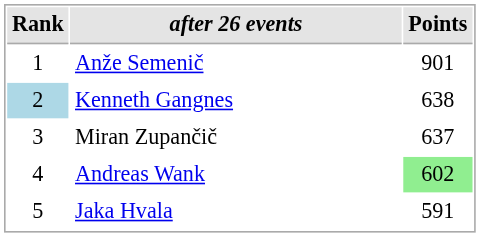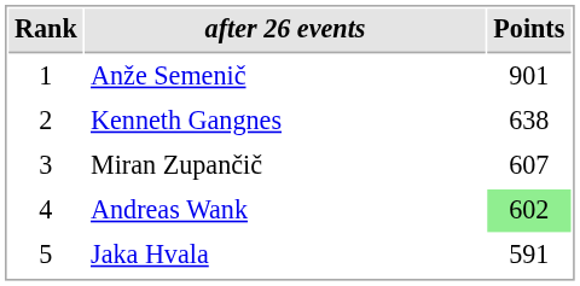 <table cellspacing="1" cellpadding="3" style="border:1px solid #aaa; font-size:86%;">
 <tr style="background:#e4e4e4;">
 <th style="border-bottom:1px solid #aaa; width:10px;">Rank</th>
 <th style="border-bottom:1px solid #aaa; width:200px;"><em>after 26 events</em></th>
 <th style="border-bottom:1px solid #aaa; width:20px;">Points</th>
 </tr>
 <tr>
 <td align=center>1</td>
 <td> <a href='#'>Anže Semenič</a></td>
 <td align=center>901</td>
 </tr>
 <tr>
-<td align=center style="background: lightblue;">2</td>
+<td align=center>2</td>
 <td> <a href='#'>Kenneth Gangnes</a></td>
 <td align=center>638</td>
 </tr>
 <tr>
 <td align=center>3</td>
 <td> Miran Zupančič</td>
-<td align=center>637</td>
+<td align=center>607</td>
 </tr>
 <tr>
 <td align=center>4</td>
 <td> <a href='#'>Andreas Wank</a></td>
 <td align=center style="background: lightgreen;">602</td>
 </tr>
 <tr>
 <td align=center>5</td>
 <td> <a href='#'>Jaka Hvala</a></td>
 <td align=center>591</td>
 </tr>
 </table>
